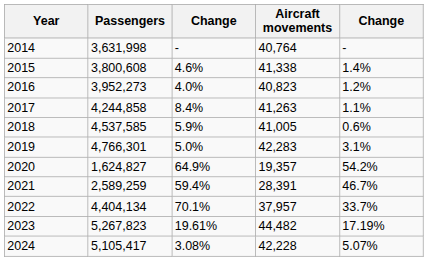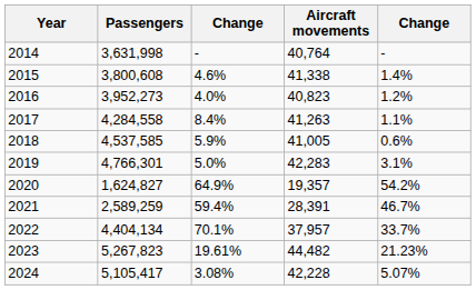 <table class="wikitable">
 <tr bgcolor=lightgrey>
 <th width="100">Year</th>
 <th width="100">Passengers</th>
 <th width="100">Change</th>
 <th width="100">Aircraft movements</th>
 <th width="100">Change</th>
 </tr>
 <tr>
 <td>2014</td>
 <td>3,631,998</td>
 <td>-</td>
 <td>40,764</td>
 <td>-</td>
 </tr>
 <tr>
 <td>2015</td>
 <td>3,800,608</td>
 <td> 4.6%</td>
 <td>41,338</td>
 <td> 1.4%</td>
 </tr>
 <tr>
 <td>2016</td>
 <td>3,952,273</td>
 <td> 4.0%</td>
 <td>40,823</td>
 <td> 1.2%</td>
 </tr>
 <tr>
 <td>2017</td>
-<td>4,244,858</td>
+<td>4,284,558</td>
 <td> 8.4%</td>
 <td>41,263</td>
 <td> 1.1%</td>
 </tr>
 <tr>
 <td>2018</td>
 <td>4,537,585</td>
 <td> 5.9%</td>
 <td>41,005</td>
 <td> 0.6%</td>
 </tr>
 <tr>
 <td>2019</td>
 <td>4,766,301</td>
 <td> 5.0%</td>
 <td>42,283</td>
 <td> 3.1%</td>
 </tr>
 <tr>
 <td>2020</td>
 <td>1,624,827</td>
 <td> 64.9%</td>
 <td>19,357</td>
 <td> 54.2%</td>
 </tr>
 <tr>
 <td>2021</td>
 <td>2,589,259</td>
 <td> 59.4%</td>
 <td>28,391</td>
 <td> 46.7%</td>
 </tr>
 <tr>
 <td>2022</td>
 <td>4,404,134</td>
 <td> 70.1%</td>
 <td>37,957</td>
 <td> 33.7%</td>
 </tr>
 <tr>
 <td>2023</td>
 <td>5,267,823</td>
 <td> 19.61%</td>
 <td>44,482</td>
-<td> 17.19%</td>
+<td> 21.23%</td>
 </tr>
 <tr>
 <td>2024</td>
 <td>5,105,417</td>
 <td> 3.08%</td>
 <td>42,228</td>
 <td> 5.07%</td>
 </tr>
 </table>
